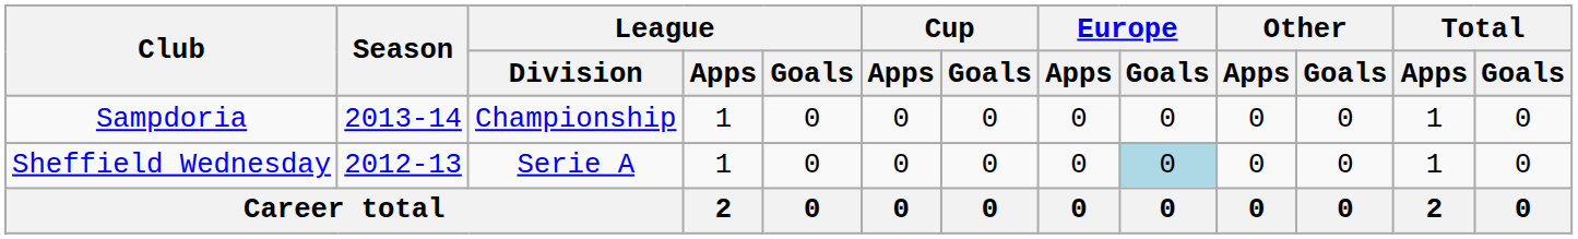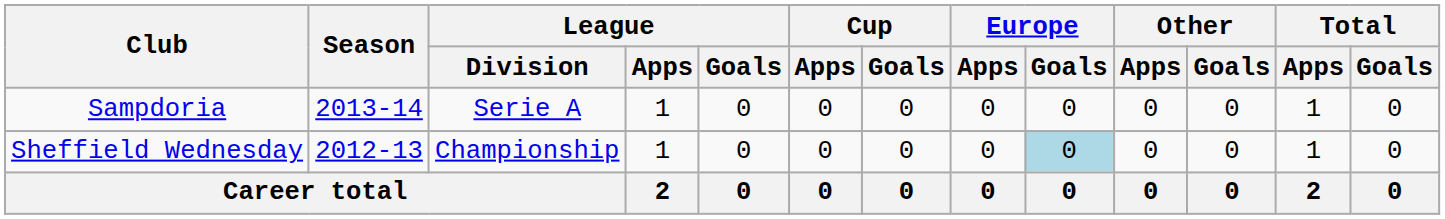 <table class="wikitable" style="text-align:center;">
 <tr>
 <th rowspan="2">Club</th>
 <th rowspan="2">Season</th>
 <th colspan="3">League</th>
 <th colspan="2">Cup</th>
 <th colspan="2"><a href='#'>Europe</a></th>
 <th colspan="2">Other</th>
 <th colspan="2">Total</th>
 </tr>
 <tr>
 <th>Division</th>
 <th>Apps</th>
 <th>Goals</th>
 <th>Apps</th>
 <th>Goals</th>
 <th>Apps</th>
 <th>Goals</th>
 <th>Apps</th>
 <th>Goals</th>
 <th>Apps</th>
 <th>Goals</th>
 </tr>
 <tr>
 <td rowspan="1"><a href='#'>Sampdoria</a></td>
 <td><a href='#'>2013-14</a></td>
-<td rowspan="1"><a href='#'>Championship</a></td>
+<td rowspan="1"><a href='#'>Serie A</a></td>
 <td>1</td>
 <td>0</td>
 <td>0</td>
 <td>0</td>
 <td>0</td>
 <td>0</td>
 <td>0</td>
 <td>0</td>
 <td>1</td>
 <td>0</td>
 </tr>
 <tr>
 <td rowspan="1"><a href='#'>Sheffield Wednesday</a></td>
 <td><a href='#'>2012-13</a></td>
-<td rowspan="1"><a href='#'>Serie A</a></td>
+<td rowspan="1"><a href='#'>Championship</a></td>
 <td>1</td>
 <td>0</td>
 <td>0</td>
 <td>0</td>
 <td>0</td>
 <td style="background: lightblue;">0</td>
 <td>0</td>
 <td>0</td>
 <td>1</td>
 <td>0</td>
 </tr>
 <tr>
 <th colspan="3">Career total</th>
 <th>2</th>
 <th>0</th>
 <th>0</th>
 <th>0</th>
 <th>0</th>
 <th>0</th>
 <th>0</th>
 <th>0</th>
 <th>2</th>
 <th>0</th>
 </tr>
 </table>
